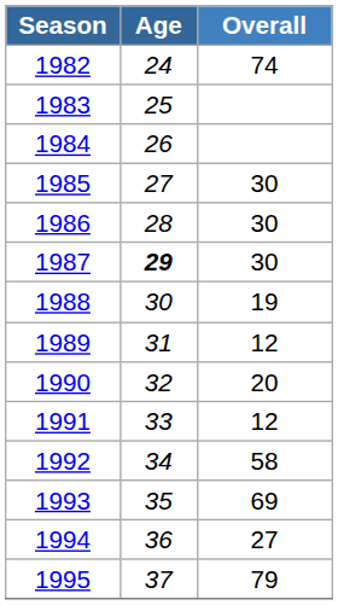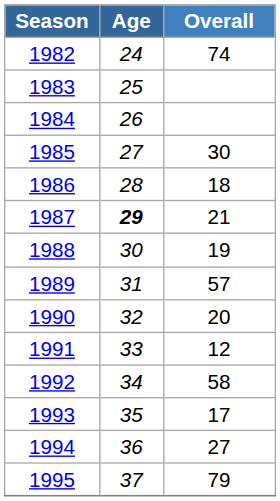 <table class="wikitable" style="font-size:95%; text-align:center; border:grey solid 1px; border-collapse:collapse; background:#ffffff;">
 <tr>
 <th style="background-color:#369; color:white; width:60px;"> Season </th>
 <th style="background-color:#369; color:white; width:40px;"> Age </th>
 <th style="background-color:#4180be; color:white; width:75px;">Overall</th>
 </tr>
 <tr>
 <td><a href='#'>1982</a></td>
 <td><em>24</em></td>
 <td>74</td>
 </tr>
 <tr>
 <td><a href='#'>1983</a></td>
 <td><em>25</em></td>
 <td></td>
 </tr>
 <tr>
 <td><a href='#'>1984</a></td>
 <td><em>26</em></td>
 <td></td>
 </tr>
 <tr>
 <td><a href='#'>1985</a></td>
 <td><em>27</em></td>
 <td>30</td>
 </tr>
 <tr>
 <td><a href='#'>1986</a></td>
 <td><em>28</em></td>
-<td>30</td>
+<td>18</td>
 </tr>
 <tr>
 <td><a href='#'>1987</a></td>
 <td><strong><em>29</em></strong></td>
-<td>30</td>
+<td>21</td>
 </tr>
 <tr>
 <td><a href='#'>1988</a></td>
 <td><em>30</em></td>
 <td>19</td>
 </tr>
 <tr>
 <td><a href='#'>1989</a></td>
 <td><em>31</em></td>
-<td>12</td>
+<td>57</td>
 </tr>
 <tr>
 <td><a href='#'>1990</a></td>
 <td><em>32</em></td>
 <td>20</td>
 </tr>
 <tr>
 <td><a href='#'>1991</a></td>
 <td><em>33</em></td>
 <td>12</td>
 </tr>
 <tr>
 <td><a href='#'>1992</a></td>
 <td><em>34</em></td>
 <td>58</td>
 </tr>
 <tr>
 <td><a href='#'>1993</a></td>
 <td><em>35</em></td>
-<td>69</td>
+<td>17</td>
 </tr>
 <tr>
 <td><a href='#'>1994</a></td>
 <td><em>36</em></td>
 <td>27</td>
 </tr>
 <tr>
 <td><a href='#'>1995</a></td>
 <td><em>37</em></td>
 <td>79</td>
 </tr>
 <tr>
 </tr>
 </table>
